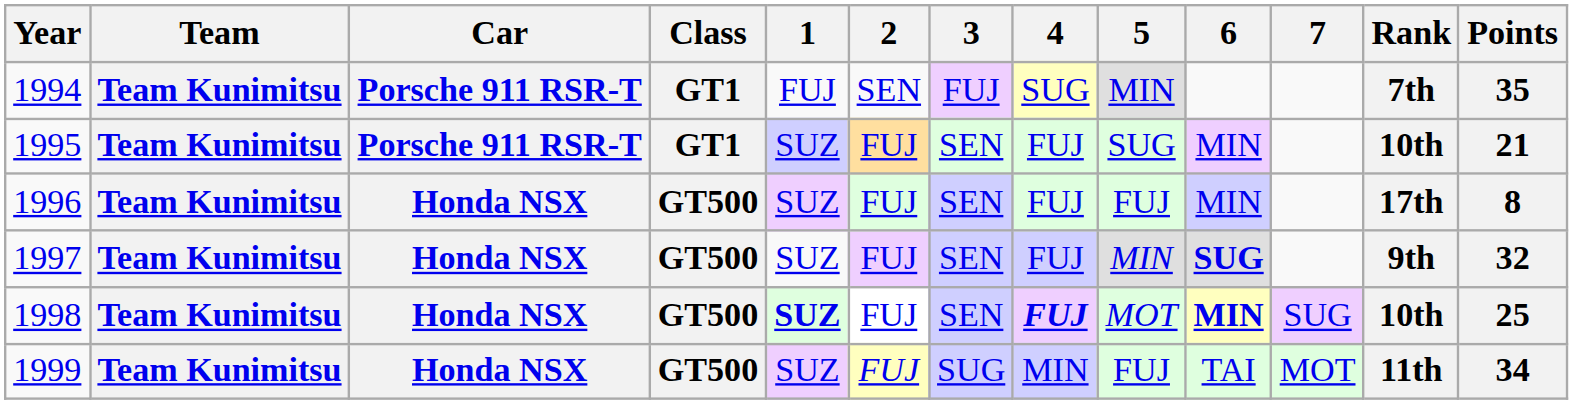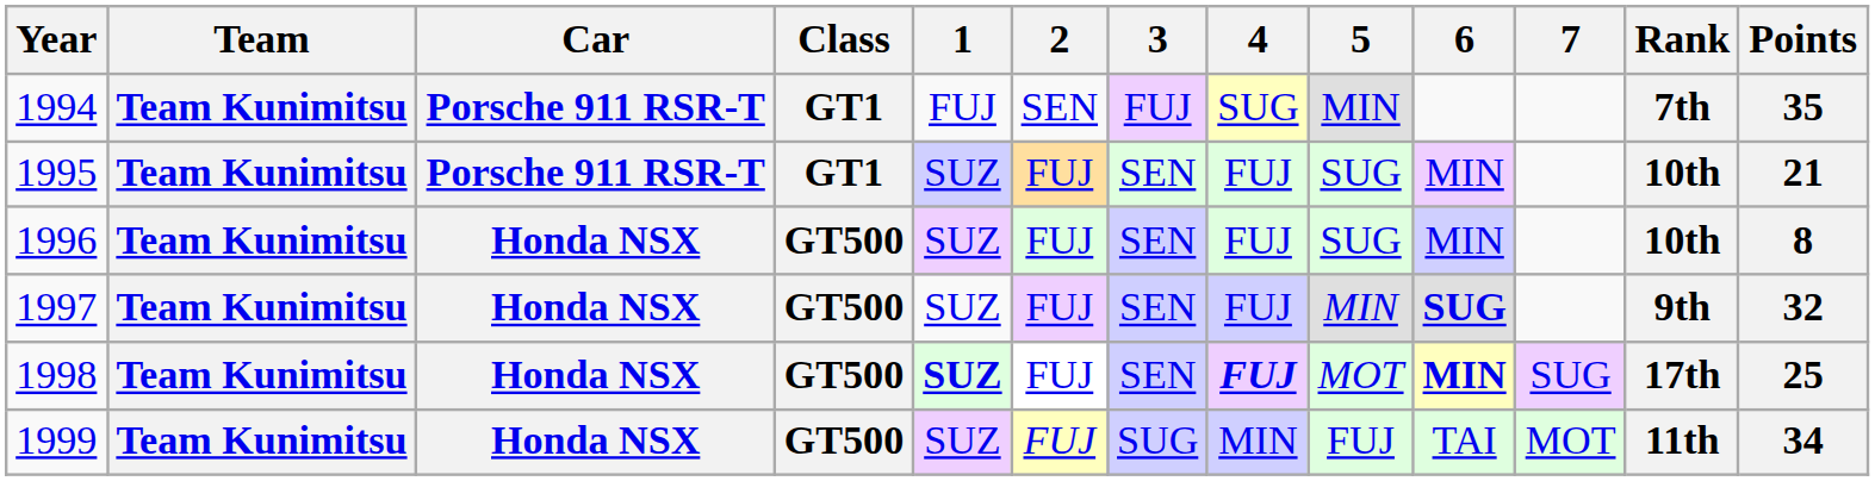 <table class="wikitable" style="text-align:center; font-size:90%">
 <tr>
 <th>Year</th>
 <th>Team</th>
 <th>Car</th>
 <th>Class</th>
 <th>1</th>
 <th>2</th>
 <th>3</th>
 <th>4</th>
 <th>5</th>
 <th>6</th>
 <th>7</th>
 <th>Rank</th>
 <th>Points</th>
 </tr>
 <tr>
 <td><a href='#'>1994</a></td>
 <th><a href='#'>Team Kunimitsu</a></th>
 <th><a href='#'>Porsche 911 RSR-T</a></th>
 <th>GT1</th>
 <td><a href='#'>FUJ</a></td>
 <td><a href='#'>SEN</a></td>
 <td style="background:#EFCFFF;"><a href='#'>FUJ</a><br></td>
 <td style="background:#FFFFBF;"><a href='#'>SUG</a><br></td>
 <td style="background:#DFDFDF;"><a href='#'>MIN</a><br></td>
 <td></td>
 <td></td>
 <th>7th</th>
 <th>35</th>
 </tr>
 <tr>
 <td><a href='#'>1995</a></td>
 <th><a href='#'>Team Kunimitsu</a></th>
 <th><a href='#'>Porsche 911 RSR-T</a></th>
 <th>GT1</th>
 <td style="background:#CFCFFF;"><a href='#'>SUZ</a><br></td>
 <td style="background:#FFDF9F;"><a href='#'>FUJ</a><br></td>
 <td style="background:#DFFFDF;"><a href='#'>SEN</a><br></td>
 <td style="background:#DFFFDF;"><a href='#'>FUJ</a><br></td>
 <td style="background:#DFFFDF;"><a href='#'>SUG</a><br></td>
 <td style="background:#EFCFFF;"><a href='#'>MIN</a><br></td>
 <td></td>
 <th>10th</th>
 <th>21</th>
 </tr>
 <tr>
 <td><a href='#'>1996</a></td>
 <th><a href='#'>Team Kunimitsu</a></th>
 <th><a href='#'>Honda NSX</a></th>
 <th>GT500</th>
 <td style="background:#EFCFFF;"><a href='#'>SUZ</a><br></td>
 <td style="background:#DFFFDF;"><a href='#'>FUJ</a><br></td>
 <td style="background:#CFCFFF;"><a href='#'>SEN</a><br></td>
 <td style="background:#DFFFDF;"><a href='#'>FUJ</a><br></td>
-<td style="background:#DFFFDF;"><a href='#'>FUJ</a><br></td>
+<td style="background:#DFFFDF;"><a href='#'>SUG</a><br></td>
 <td style="background:#CFCFFF;"><a href='#'>MIN</a><br></td>
 <td></td>
-<th>17th</th>
+<th>10th</th>
 <th>8</th>
 </tr>
 <tr>
 <td><a href='#'>1997</a></td>
 <th><a href='#'>Team Kunimitsu</a></th>
 <th><a href='#'>Honda NSX</a></th>
 <th>GT500</th>
 <td><a href='#'>SUZ</a></td>
 <td style="background:#EFCFFF;"><a href='#'>FUJ</a><br></td>
 <td style="background:#CFCFFF;"><a href='#'>SEN</a><br></td>
 <td style="background:#CFCFFF;"><a href='#'>FUJ</a><br></td>
 <td style="background:#DFDFDF;"><em><a href='#'>MIN</a></em><br></td>
 <td style="background:#DFDFDF;"><strong><a href='#'>SUG</a></strong><br></td>
 <td></td>
 <th>9th</th>
 <th>32</th>
 </tr>
 <tr>
 <td><a href='#'>1998</a></td>
 <th><a href='#'>Team Kunimitsu</a></th>
 <th><a href='#'>Honda NSX</a></th>
 <th>GT500</th>
 <td style="background:#DFFFDF;"><strong><a href='#'>SUZ</a></strong><br></td>
 <td style="background:#FFFFFF;"><a href='#'>FUJ</a><br></td>
 <td style="background:#CFCFFF;"><a href='#'>SEN</a><br></td>
 <td style="background:#EFCFFF;"><strong><em><a href='#'>FUJ</a></em></strong><br></td>
 <td style="background:#DFFFDF;"><em><a href='#'>MOT</a></em><br></td>
 <td style="background:#FFFFBF;"><strong><a href='#'>MIN</a></strong><br></td>
 <td style="background:#EFCFFF;"><a href='#'>SUG</a><br></td>
-<th>10th</th>
+<th>17th</th>
 <th>25</th>
 </tr>
 <tr>
 <td><a href='#'>1999</a></td>
 <th><a href='#'>Team Kunimitsu</a></th>
 <th><a href='#'>Honda NSX</a></th>
 <th>GT500</th>
 <td style="background:#EFCFFF;"><a href='#'>SUZ</a><br></td>
 <td style="background:#FFFFBF;"><em><a href='#'>FUJ</a></em><br></td>
 <td style="background:#CFCFFF;"><a href='#'>SUG</a><br></td>
 <td style="background:#CFCFFF;"><a href='#'>MIN</a><br></td>
 <td style="background:#DFFFDF;"><a href='#'>FUJ</a><br></td>
 <td style="background:#DFFFDF;"><a href='#'>TAI</a><br></td>
 <td style="background:#DFFFDF;"><a href='#'>MOT</a><br></td>
 <th>11th</th>
 <th>34</th>
 </tr>
 </table>
